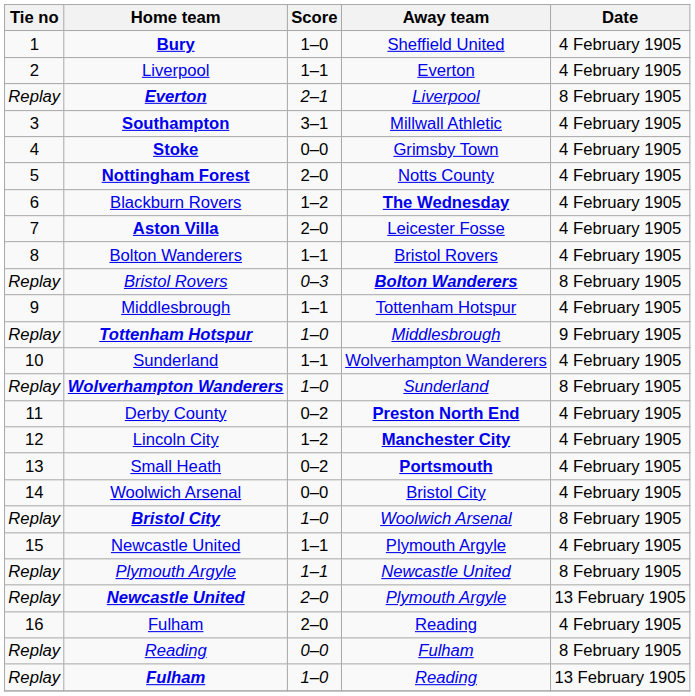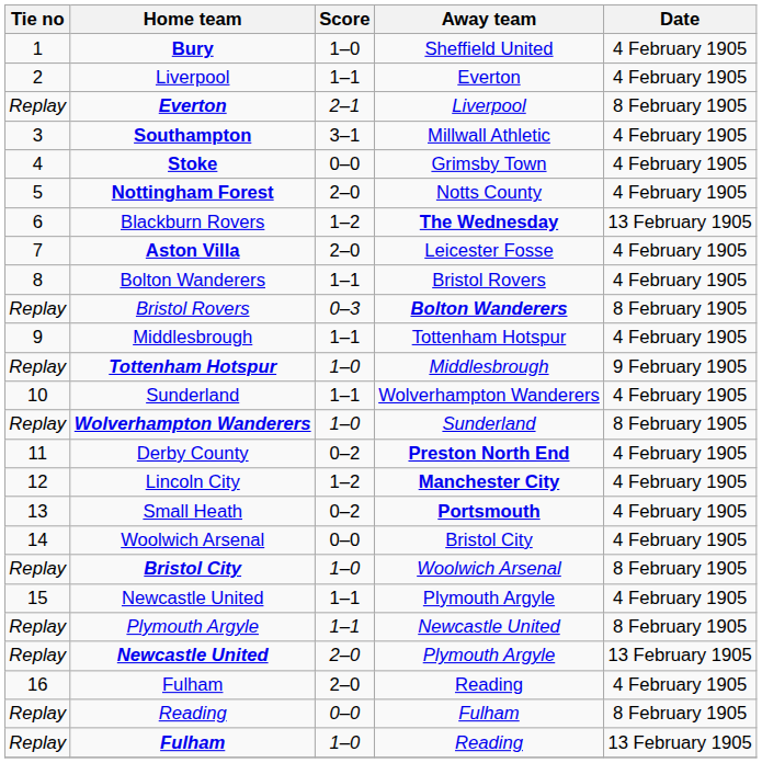 <table class="wikitable" style="text-align: center">
 <tr>
 <th>Tie no</th>
 <th>Home team</th>
 <th>Score</th>
 <th>Away team</th>
 <th>Date</th>
 </tr>
 <tr>
 <td>1</td>
 <td><strong><a href='#'>Bury</a></strong></td>
 <td>1–0</td>
 <td><a href='#'>Sheffield United</a></td>
 <td>4 February 1905</td>
 </tr>
 <tr>
 <td>2</td>
 <td><a href='#'>Liverpool</a></td>
 <td>1–1</td>
 <td><a href='#'>Everton</a></td>
 <td>4 February 1905</td>
 </tr>
 <tr>
 <td><em>Replay</em></td>
 <td><strong><em><a href='#'>Everton</a></em></strong></td>
 <td><em>2–1</em></td>
 <td><em><a href='#'>Liverpool</a></em></td>
 <td>8 February 1905</td>
 </tr>
 <tr>
 <td>3</td>
 <td><strong><a href='#'>Southampton</a></strong></td>
 <td>3–1</td>
 <td><a href='#'>Millwall Athletic</a></td>
 <td>4 February 1905</td>
 </tr>
 <tr>
 <td>4</td>
 <td><strong><a href='#'>Stoke</a></strong></td>
 <td>0–0</td>
 <td><a href='#'>Grimsby Town</a></td>
 <td>4 February 1905</td>
 </tr>
 <tr>
 <td>5</td>
 <td><strong><a href='#'>Nottingham Forest</a></strong></td>
 <td>2–0</td>
 <td><a href='#'>Notts County</a></td>
 <td>4 February 1905</td>
 </tr>
 <tr>
 <td>6</td>
 <td><a href='#'>Blackburn Rovers</a></td>
 <td>1–2</td>
 <td><strong><a href='#'>The Wednesday</a></strong></td>
-<td>4 February 1905</td>
+<td>13 February 1905</td>
 </tr>
 <tr>
 <td>7</td>
 <td><strong><a href='#'>Aston Villa</a></strong></td>
 <td>2–0</td>
 <td><a href='#'>Leicester Fosse</a></td>
 <td>4 February 1905</td>
 </tr>
 <tr>
 <td>8</td>
 <td><a href='#'>Bolton Wanderers</a></td>
 <td>1–1</td>
 <td><a href='#'>Bristol Rovers</a></td>
 <td>4 February 1905</td>
 </tr>
 <tr>
 <td><em>Replay</em></td>
 <td><em><a href='#'>Bristol Rovers</a></em></td>
 <td><em>0–3</em></td>
 <td><strong><em><a href='#'>Bolton Wanderers</a></em></strong></td>
 <td>8 February 1905</td>
 </tr>
 <tr>
 <td>9</td>
 <td><a href='#'>Middlesbrough</a></td>
 <td>1–1</td>
 <td><a href='#'>Tottenham Hotspur</a></td>
 <td>4 February 1905</td>
 </tr>
 <tr>
 <td><em>Replay</em></td>
 <td><strong><em><a href='#'>Tottenham Hotspur</a></em></strong></td>
 <td><em>1–0</em></td>
 <td><em><a href='#'>Middlesbrough</a></em></td>
 <td>9 February 1905</td>
 </tr>
 <tr>
 <td>10</td>
 <td><a href='#'>Sunderland</a></td>
 <td>1–1</td>
 <td><a href='#'>Wolverhampton Wanderers</a></td>
 <td>4 February 1905</td>
 </tr>
 <tr>
 <td><em>Replay</em></td>
 <td><strong><em><a href='#'>Wolverhampton Wanderers</a></em></strong></td>
 <td><em>1–0</em></td>
 <td><em><a href='#'>Sunderland</a></em></td>
 <td>8 February 1905</td>
 </tr>
 <tr>
 <td>11</td>
 <td><a href='#'>Derby County</a></td>
 <td>0–2</td>
 <td><strong><a href='#'>Preston North End</a></strong></td>
 <td>4 February 1905</td>
 </tr>
 <tr>
 <td>12</td>
 <td><a href='#'>Lincoln City</a></td>
 <td>1–2</td>
 <td><strong><a href='#'>Manchester City</a></strong></td>
 <td>4 February 1905</td>
 </tr>
 <tr>
 <td>13</td>
 <td><a href='#'>Small Heath</a></td>
 <td>0–2</td>
 <td><strong><a href='#'>Portsmouth</a></strong></td>
 <td>4 February 1905</td>
 </tr>
 <tr>
 <td>14</td>
 <td><a href='#'>Woolwich Arsenal</a></td>
 <td>0–0</td>
 <td><a href='#'>Bristol City</a></td>
 <td>4 February 1905</td>
 </tr>
 <tr>
 <td><em>Replay</em></td>
 <td><strong><em><a href='#'>Bristol City</a></em></strong></td>
 <td><em>1–0</em></td>
 <td><em><a href='#'>Woolwich Arsenal</a></em></td>
 <td>8 February 1905</td>
 </tr>
 <tr>
 <td>15</td>
 <td><a href='#'>Newcastle United</a></td>
 <td>1–1</td>
 <td><a href='#'>Plymouth Argyle</a></td>
 <td>4 February 1905</td>
 </tr>
 <tr>
 <td><em>Replay</em></td>
 <td><em><a href='#'>Plymouth Argyle</a></em></td>
 <td><em>1–1</em></td>
 <td><em><a href='#'>Newcastle United</a></em></td>
 <td>8 February 1905</td>
 </tr>
 <tr>
 <td><em>Replay</em></td>
 <td><strong><em><a href='#'>Newcastle United</a></em></strong></td>
 <td><em>2–0</em></td>
 <td><em><a href='#'>Plymouth Argyle</a></em></td>
 <td>13 February 1905</td>
 </tr>
 <tr>
 <td>16</td>
 <td><a href='#'>Fulham</a></td>
 <td>2–0</td>
 <td><a href='#'>Reading</a></td>
 <td>4 February 1905</td>
 </tr>
 <tr>
 <td><em>Replay</em></td>
 <td><em><a href='#'>Reading</a></em></td>
 <td><em>0–0</em></td>
 <td><em><a href='#'>Fulham</a></em></td>
 <td>8 February 1905</td>
 </tr>
 <tr>
 <td><em>Replay</em></td>
 <td><strong><em><a href='#'>Fulham</a></em></strong></td>
 <td><em>1–0</em></td>
 <td><em><a href='#'>Reading</a></em></td>
 <td>13 February 1905</td>
 </tr>
 <tr>
 </tr>
 </table>
